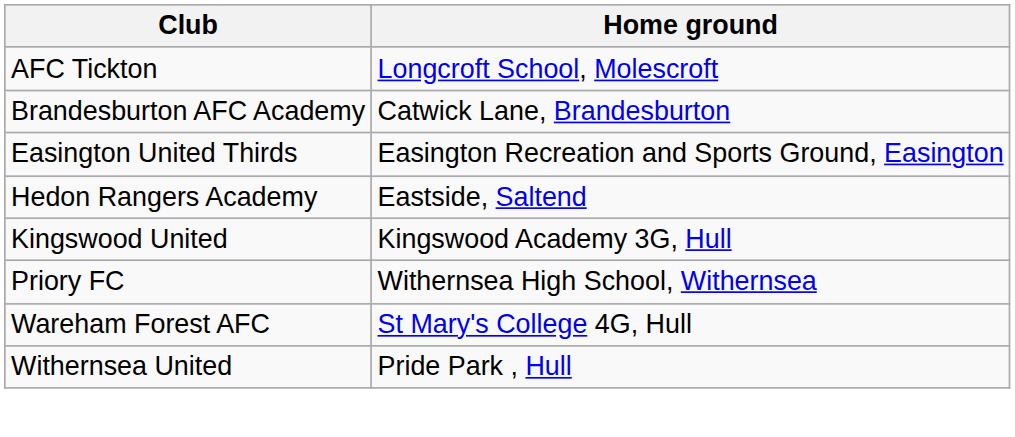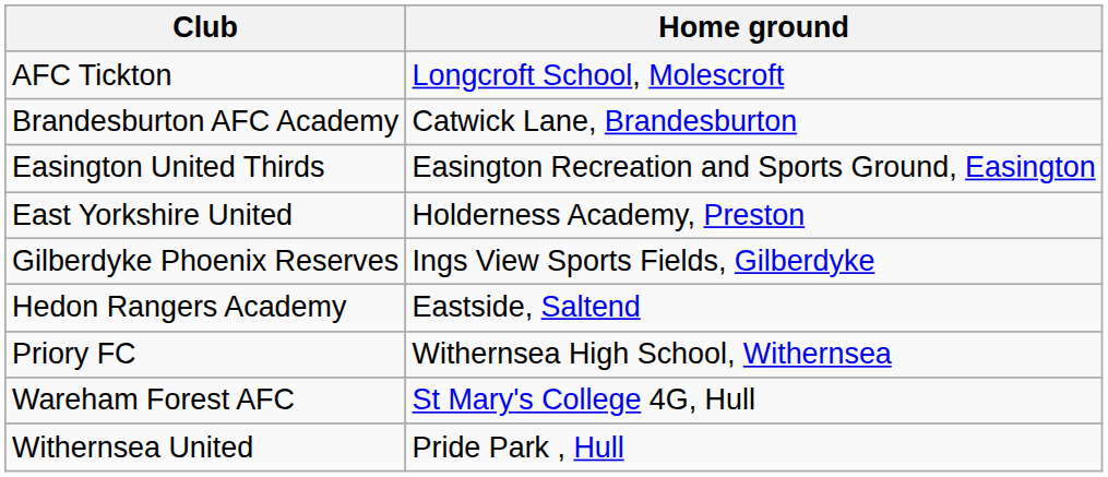 <table class="wikitable" border="1">
 <tr>
 <th>Club</th>
 <th>Home ground</th>
 </tr>
 <tr>
 <td>AFC Tickton</td>
 <td><a href='#'>Longcroft School</a>, <a href='#'>Molescroft</a></td>
 </tr>
 <tr>
 <td>Brandesburton AFC Academy</td>
 <td>Catwick Lane, <a href='#'>Brandesburton</a></td>
 </tr>
 <tr>
 <td>Easington United Thirds</td>
 <td>Easington Recreation and Sports Ground, <a href='#'>Easington</a></td>
 </tr>
 <tr>
+<td>East Yorkshire United</td>
+<td>Holderness Academy, <a href='#'>Preston</a></td>
+</tr>
+<tr>
+<td>Gilberdyke Phoenix Reserves</td>
+<td>Ings View Sports Fields, <a href='#'>Gilberdyke</a></td>
+</tr>
+<tr>
 <td>Hedon Rangers Academy</td>
 <td>Eastside, <a href='#'>Saltend</a></td>
-</tr>
-<tr>
-<td>Kingswood United</td>
-<td>Kingswood Academy 3G, <a href='#'>Hull</a></td>
 </tr>
 <tr>
 <td>Priory FC</td>
 <td>Withernsea High School, <a href='#'>Withernsea</a></td>
 </tr>
 <tr>
 <td>Wareham Forest AFC</td>
 <td><a href='#'>St Mary's College</a> 4G, Hull</td>
 </tr>
 <tr>
 <td>Withernsea United</td>
 <td>Pride Park , <a href='#'>Hull</a></td>
 </tr>
 </table>
